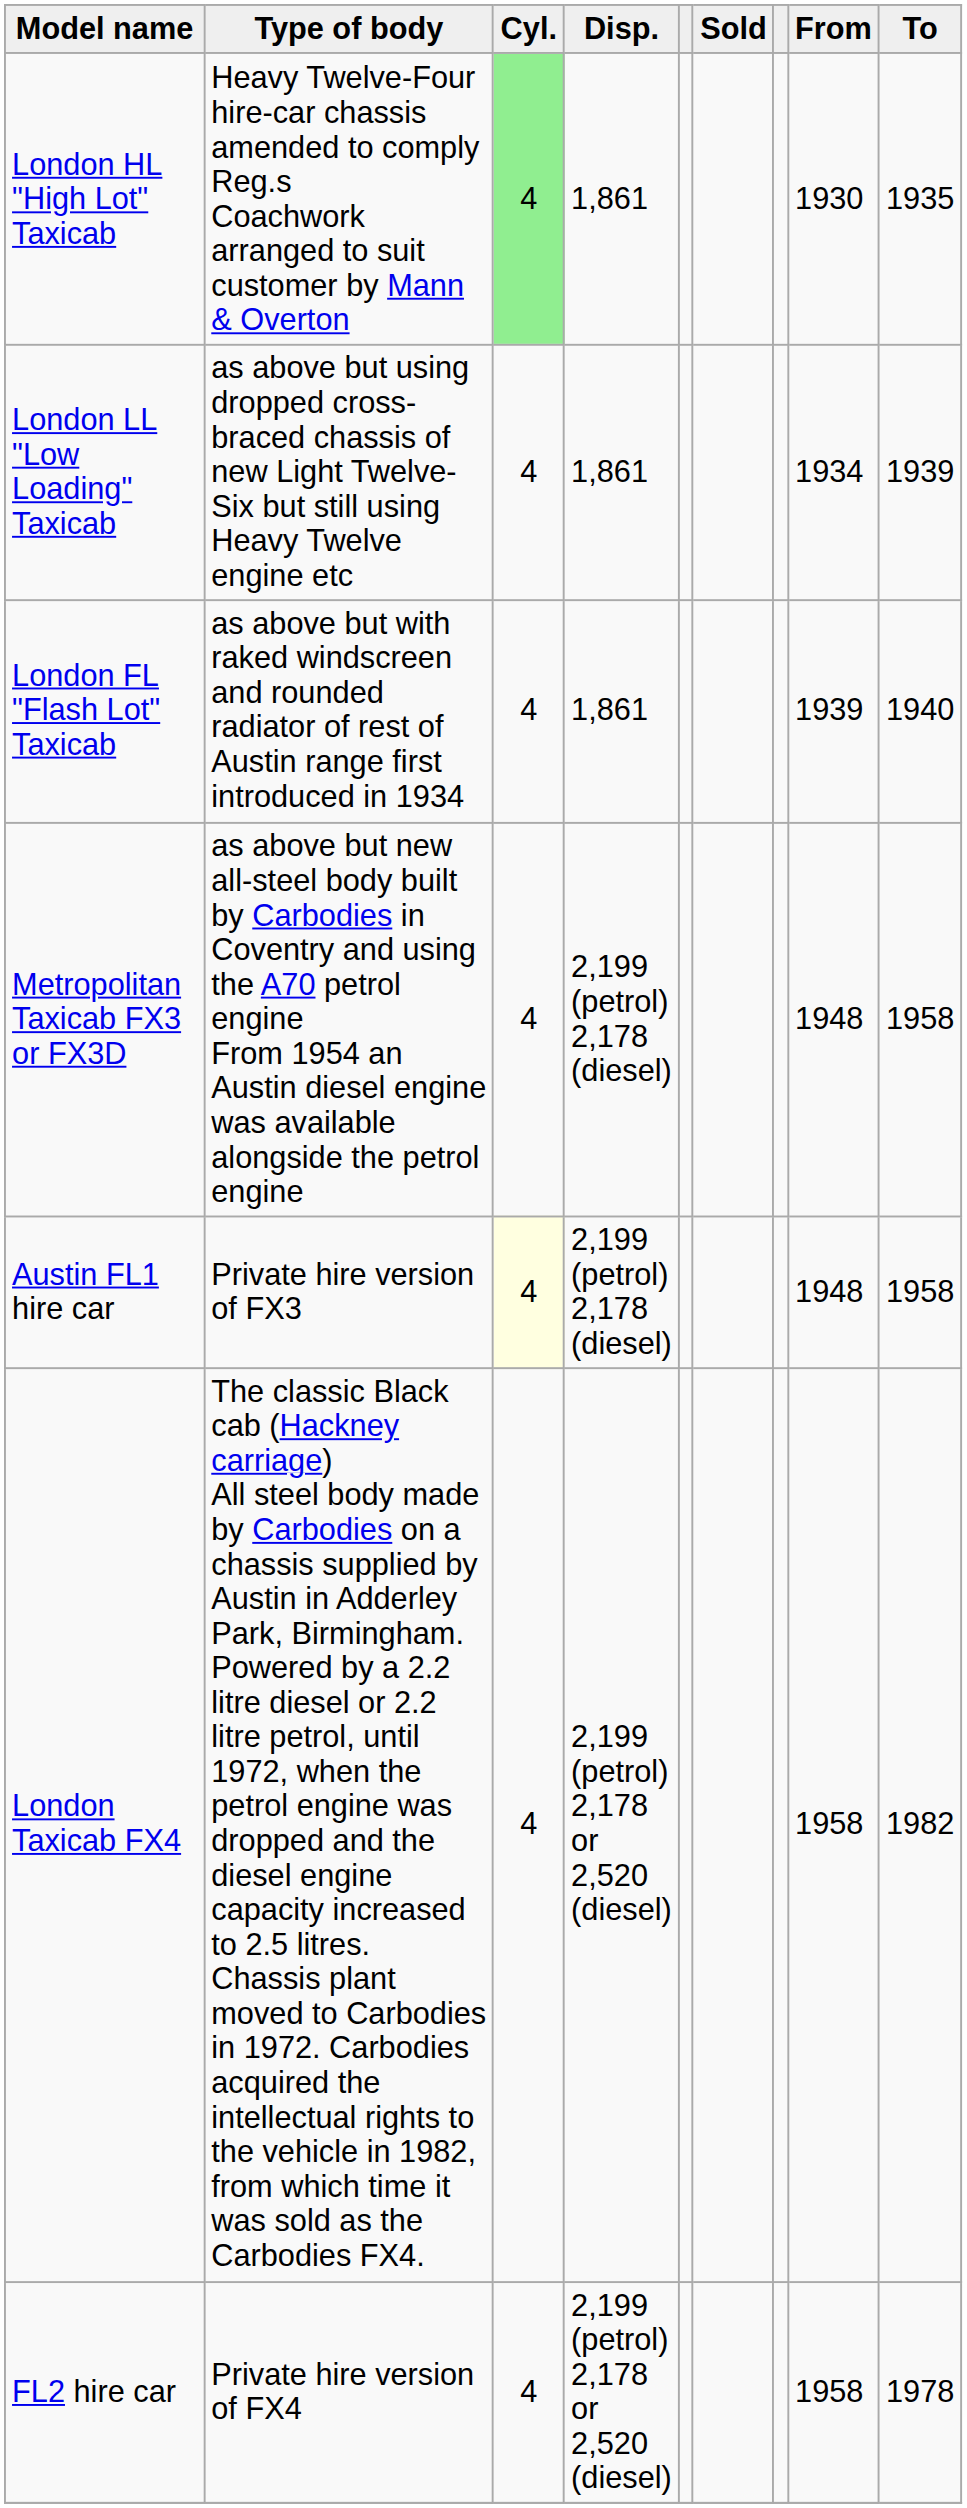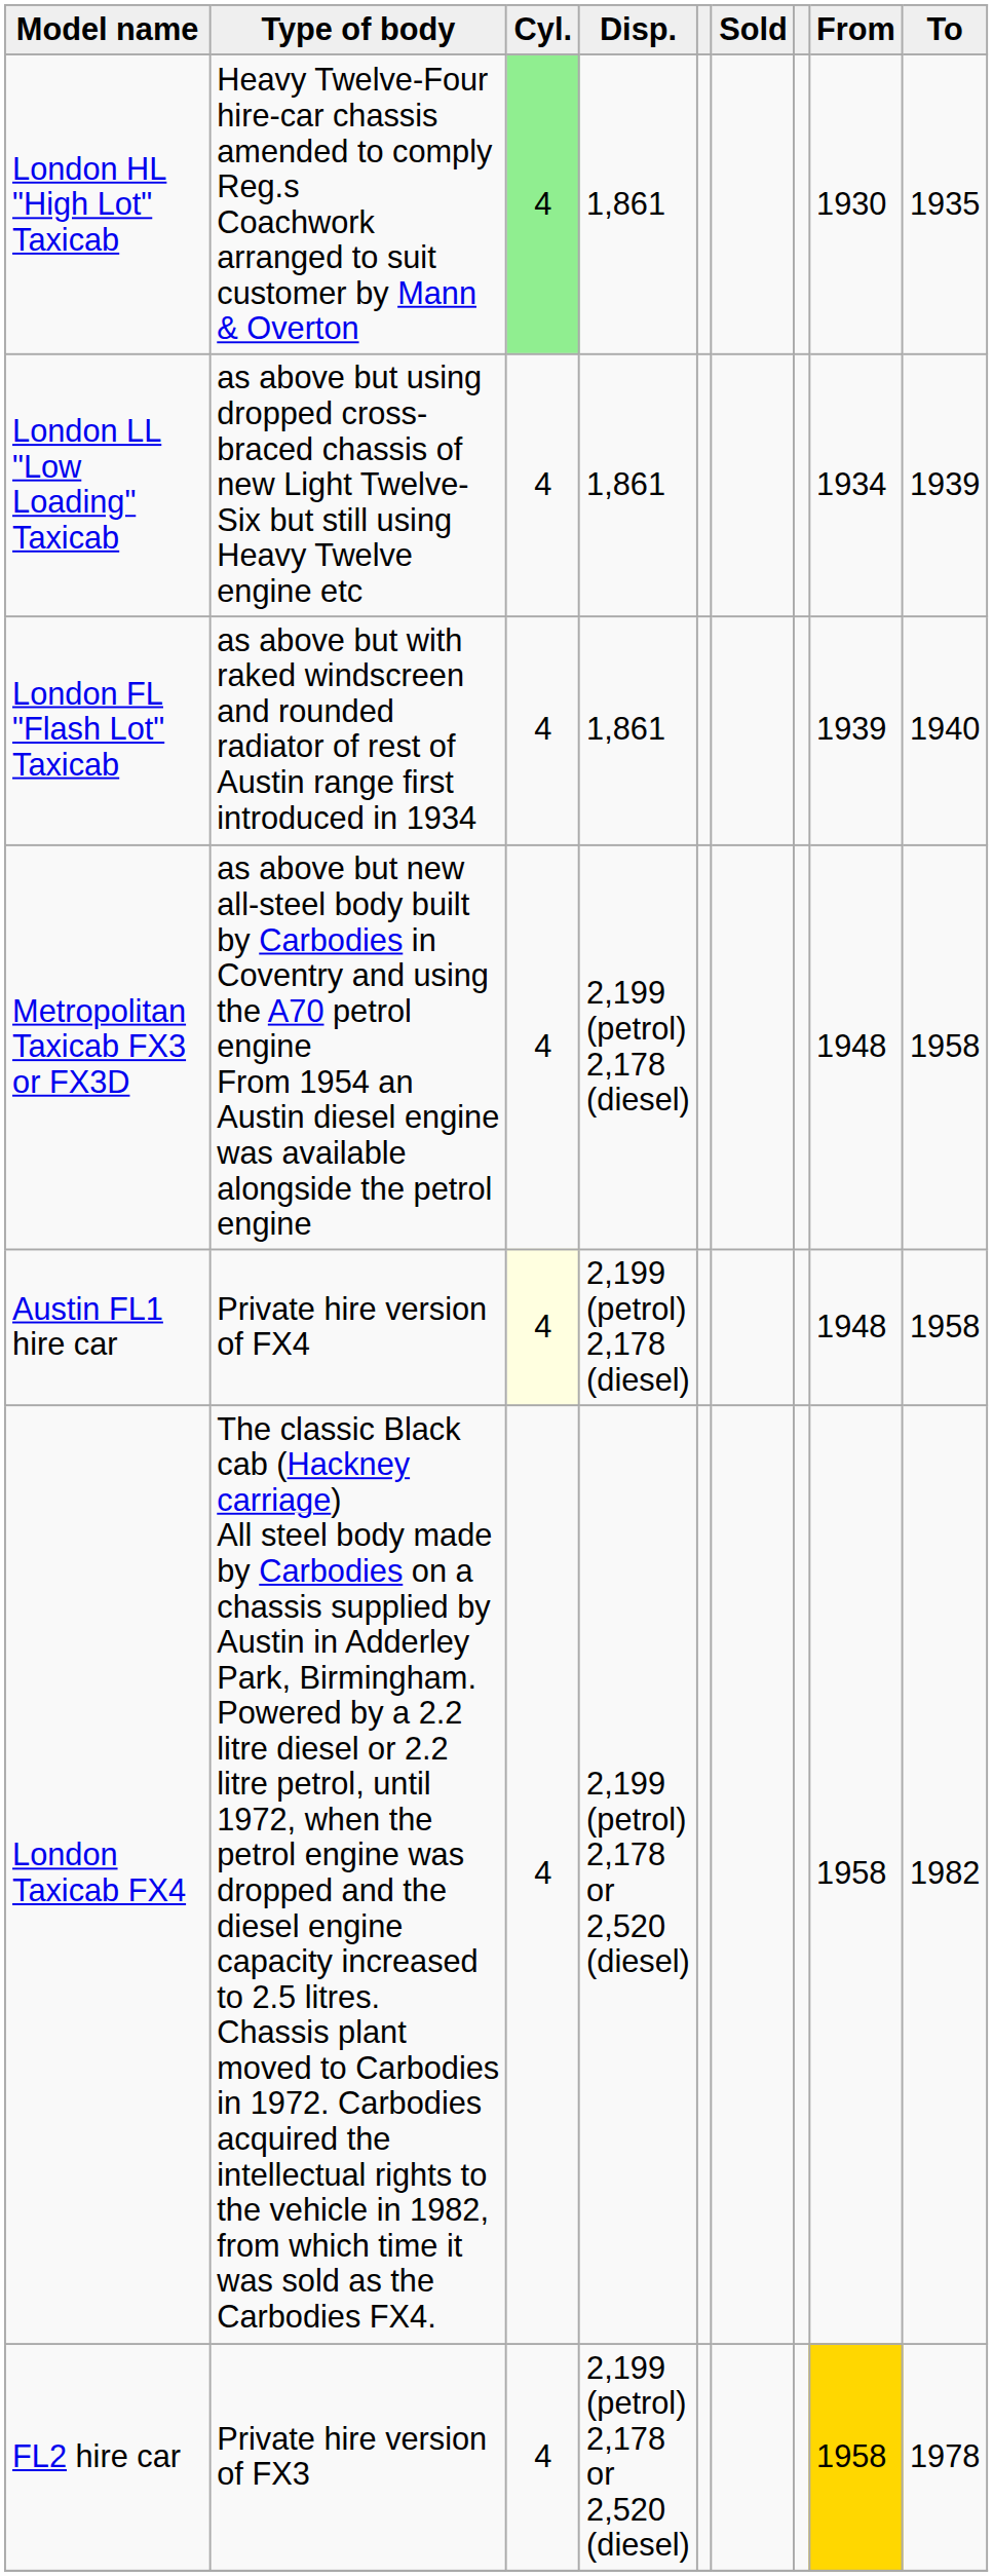 <table class="wikitable" style="width:80%">
 <tr>
 <th style="background:#efefef; width:25%">Model name</th>
 <th style="background:#efefef; width:57%">Type of body</th>
 <th style="background:#efefef; width:1%">Cyl.</th>
 <th style="background:#efefef; width:5%">Disp.</th>
 <th style="background:#efefef; width:1%"></th>
 <th style="background:#efefef; width:5%">Sold</th>
 <th style="background:#efefef; width:1%"></th>
 <th style="background:#efefef; width:5%">From</th>
 <th style="background:#efefef; width:5%">To</th>
 </tr>
 <tr>
 <td><a href='#'>London HL "High Lot" Taxicab</a></td>
 <td>Heavy Twelve-Four hire-car chassis amended to comply Reg.s<br>Coachwork arranged to suit customer by <a href='#'>Mann & Overton</a></td>
 <td style="background: lightgreen; text-align:center;">4</td>
 <td>1,861</td>
 <td></td>
 <td></td>
 <td></td>
 <td>1930</td>
 <td>1935</td>
 </tr>
 <tr>
 <td><a href='#'>London LL "Low Loading" Taxicab</a></td>
 <td>as above but using dropped cross-braced chassis of new Light Twelve-Six but still using Heavy Twelve engine etc</td>
 <td style="text-align:center;">4</td>
 <td>1,861</td>
 <td></td>
 <td></td>
 <td></td>
 <td>1934</td>
 <td>1939</td>
 </tr>
 <tr>
 <td><a href='#'>London FL "Flash Lot" Taxicab</a></td>
 <td>as above but with raked windscreen and rounded radiator of rest of Austin range first introduced in 1934</td>
 <td style="text-align:center;">4</td>
 <td>1,861</td>
 <td></td>
 <td></td>
 <td></td>
 <td>1939</td>
 <td>1940</td>
 </tr>
 <tr>
 <td><a href='#'>Metropolitan Taxicab FX3<br>or FX3D</a></td>
 <td>as above but new all-steel body built by <a href='#'>Carbodies</a> in Coventry and using the <a href='#'>A70</a> petrol engine<br> From 1954 an Austin diesel engine was available alongside the petrol engine</td>
 <td style="text-align:center;">4</td>
 <td>2,199 (petrol) 2,178 (diesel)</td>
 <td></td>
 <td></td>
 <td></td>
 <td>1948</td>
 <td>1958</td>
 </tr>
 <tr>
 <td><a href='#'>Austin FL1</a> hire car</td>
-<td>Private hire version of FX3</td>
+<td>Private hire version of FX4</td>
 <td style="background: lightyellow; text-align:center;">4</td>
 <td>2,199 (petrol) 2,178 (diesel)</td>
 <td></td>
 <td></td>
 <td></td>
 <td>1948</td>
 <td>1958</td>
 </tr>
 <tr>
 <td><a href='#'>London Taxicab FX4</a></td>
 <td>The classic Black cab (<a href='#'>Hackney carriage</a>)<br>All steel body made by <a href='#'>Carbodies</a> on a chassis supplied by Austin in Adderley Park, Birmingham. Powered by a 2.2 litre diesel or 2.2 litre petrol, until 1972, when the petrol engine was dropped and the diesel engine capacity increased to 2.5 litres. Chassis plant moved to Carbodies in 1972. Carbodies acquired the intellectual rights to the vehicle in 1982, from which time it was sold as the Carbodies FX4.</td>
 <td style="text-align:center;">4</td>
 <td>2,199 (petrol) 2,178 or 2,520 (diesel)</td>
 <td></td>
 <td></td>
 <td></td>
 <td>1958</td>
 <td>1982</td>
 </tr>
 <tr>
 <td><a href='#'>FL2</a> hire car</td>
-<td>Private hire version of FX4</td>
+<td>Private hire version of FX3</td>
 <td style="text-align:center;">4</td>
 <td>2,199 (petrol) 2,178 or 2,520 (diesel)</td>
 <td></td>
 <td></td>
 <td></td>
-<td>1958</td>
+<td style="background: gold;">1958</td>
 <td>1978</td>
 </tr>
 <tr>
 </tr>
 </table>
